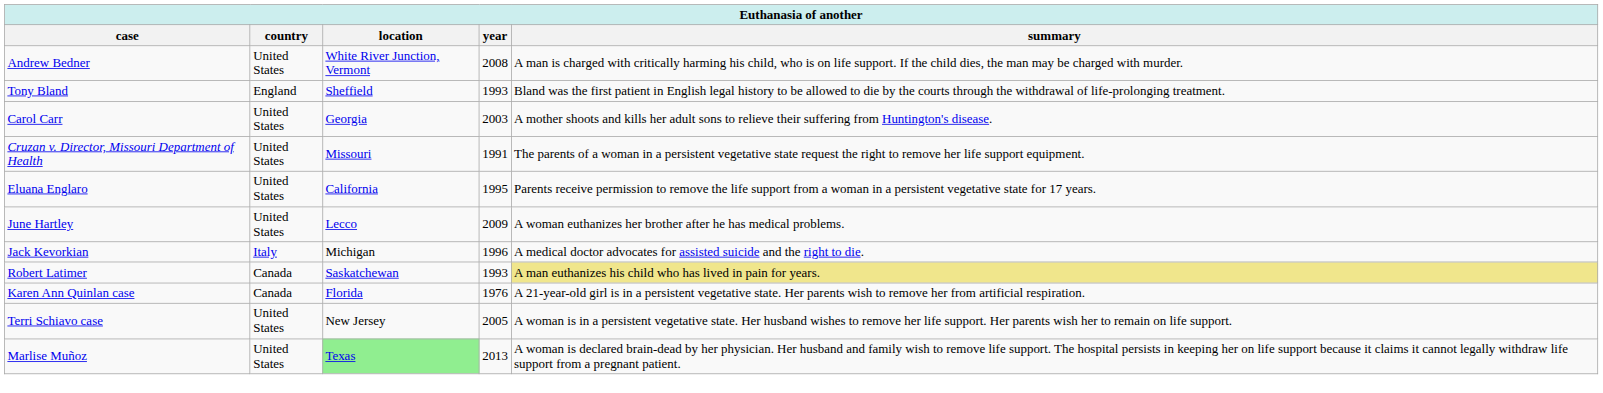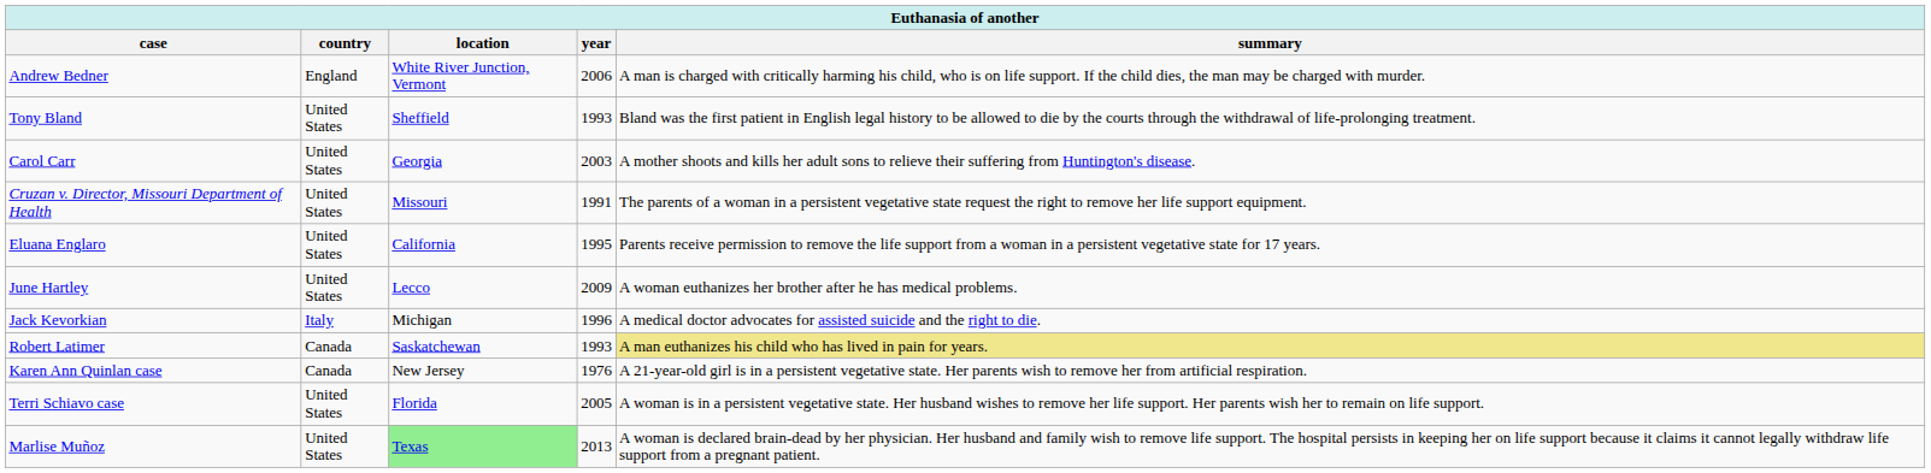 <table class="wikitable">
 <tr>
 <th colspan="6" style="background-color: #CCEEEE;">Euthanasia of another</th>
 </tr>
 <tr>
 <th>case</th>
 <th>country</th>
 <th>location</th>
 <th>year</th>
 <th>summary</th>
 </tr>
 <tr>
 <td><a href='#'>Andrew Bedner</a></td>
-<td>United States</td>
+<td>England</td>
 <td><a href='#'>White River Junction, Vermont</a></td>
-<td>2008</td>
+<td>2006</td>
 <td>A man is charged with critically harming his child, who is on life support. If the child dies, the man may be charged with murder.</td>
 </tr>
 <tr>
 <td><a href='#'>Tony Bland</a></td>
-<td>England</td>
+<td>United States</td>
 <td><a href='#'>Sheffield</a></td>
 <td>1993</td>
 <td>Bland was the first patient in English legal history to be allowed to die by the courts through the withdrawal of life-prolonging treatment.</td>
 </tr>
 <tr>
 <td><a href='#'>Carol Carr</a></td>
 <td>United States</td>
 <td><a href='#'>Georgia</a></td>
 <td>2003</td>
 <td>A mother shoots and kills her adult sons to relieve their suffering from <a href='#'>Huntington's disease</a>.</td>
 </tr>
 <tr>
 <td><em><a href='#'>Cruzan v. Director, Missouri Department of Health</a></em></td>
 <td>United States</td>
 <td><a href='#'>Missouri</a></td>
 <td>1991</td>
 <td>The parents of a woman in a persistent vegetative state request the right to remove her life support equipment.</td>
 </tr>
 <tr>
 <td><a href='#'>Eluana Englaro</a></td>
 <td>United States</td>
 <td><a href='#'>California</a></td>
 <td>1995</td>
 <td>Parents receive permission to remove the life support from a woman in a persistent vegetative state for 17 years.</td>
 </tr>
 <tr>
 <td><a href='#'>June Hartley</a></td>
 <td>United States</td>
 <td><a href='#'>Lecco</a></td>
 <td>2009</td>
 <td>A woman euthanizes her brother after he has medical problems.</td>
 </tr>
 <tr>
 <td><a href='#'>Jack Kevorkian</a></td>
 <td><a href='#'>Italy</a></td>
 <td>Michigan</td>
 <td>1996</td>
 <td>A medical doctor advocates for <a href='#'>assisted suicide</a> and the <a href='#'>right to die</a>.</td>
 </tr>
 <tr>
 <td><a href='#'>Robert Latimer</a></td>
 <td>Canada</td>
 <td><a href='#'>Saskatchewan</a></td>
 <td>1993</td>
 <td style="background: khaki;">A man euthanizes his child who has lived in pain for years.</td>
 </tr>
 <tr>
 <td><a href='#'>Karen Ann Quinlan case</a></td>
 <td>Canada</td>
-<td><a href='#'>Florida</a></td>
+<td>New Jersey</td>
 <td>1976</td>
 <td>A 21-year-old girl is in a persistent vegetative state. Her parents wish to remove her from artificial respiration.</td>
 </tr>
 <tr>
 <td><a href='#'>Terri Schiavo case</a></td>
 <td>United States</td>
-<td>New Jersey</td>
+<td><a href='#'>Florida</a></td>
 <td>2005</td>
 <td>A woman is in a persistent vegetative state. Her husband wishes to remove her life support. Her parents wish her to remain on life support.</td>
 </tr>
 <tr>
 <td><a href='#'>Marlise Muñoz</a></td>
 <td>United States</td>
 <td style="background: lightgreen;"><a href='#'>Texas</a></td>
 <td>2013</td>
 <td>A woman is declared brain-dead by her physician. Her husband and family wish to remove life support. The hospital persists in keeping her on life support because it claims it cannot legally withdraw life support from a pregnant patient.</td>
 </tr>
 </table>
